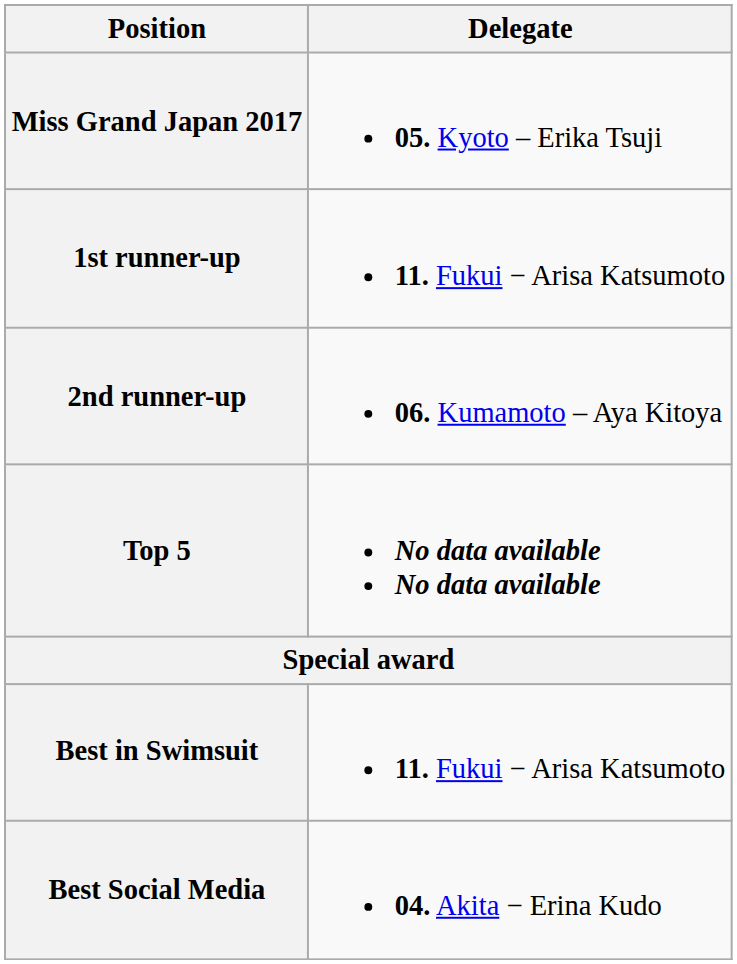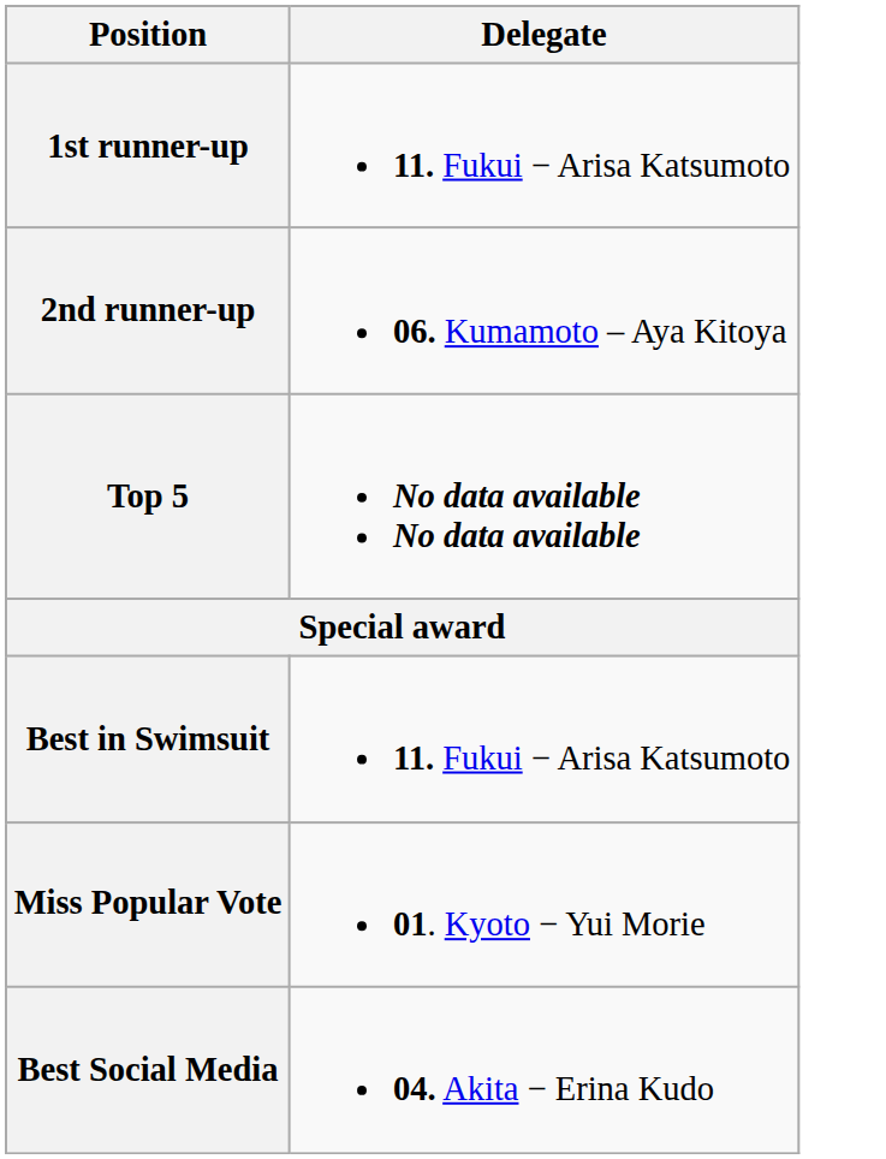 <table class="wikitable" style="font-size:90%;">
 <tr>
 <th>Position</th>
 <th>Delegate</th>
-</tr>
-<tr>
-<th>Miss Grand Japan 2017</th>
-<td><br><ul><li><strong>05.</strong> <a href='#'>Kyoto</a> – Erika Tsuji</li></ul></td>
 </tr>
 <tr>
 <th>1st runner-up</th>
 <td><br><ul><li><strong>11.</strong> <a href='#'>Fukui</a> − Arisa Katsumoto</li></ul></td>
 </tr>
 <tr>
 <th>2nd runner-up</th>
 <td><br><ul><li><strong>06.</strong> <a href='#'>Kumamoto</a> – Aya Kitoya</li></ul></td>
 </tr>
 <tr>
 <th>Top 5</th>
 <td><strong><br><ul><li><em>No data available</em></li><li><em>No data available</em></li></ul></strong></td>
 </tr>
 <tr>
 <th colspan=2>Special award</th>
 </tr>
 <tr>
 <th>Best in Swimsuit</th>
 <td><br><ul><li><strong>11.</strong> <a href='#'>Fukui</a> − Arisa Katsumoto</li></ul></td>
 </tr>
 <tr>
+<th><strong>Miss Popular Vote</strong></th>
+<td><br><ul><li><strong>01</strong>. <a href='#'>Kyoto</a> − Yui Morie</li></ul></td>
+</tr>
+<tr>
 <th><strong>Best Social Media</strong></th>
 <td><br><ul><li><strong>04.</strong> <a href='#'>Akita</a> − Erina Kudo</li></ul></td>
 </tr>
 </table>
